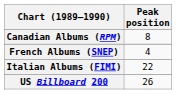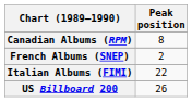 <table class="wikitable plainrowheaders sortable">
 <tr>
 <th>Chart (1989–1990)</th>
 <th>Peak<br>position</th>
 </tr>
 <tr>
 </tr>
 <tr>
 </tr>
 <tr>
 <th scope="row">Canadian Albums (<em><a href='#'>RPM</a></em>)</th>
 <td align=center>8</td>
 </tr>
 <tr>
 </tr>
 <tr>
 <th scope="row">French Albums (<a href='#'>SNEP</a>)</th>
-<td align="center">4</td>
+<td align="center">2</td>
 </tr>
 <tr>
 </tr>
 <tr>
 <th scope="row">Italian Albums (<a href='#'>FIMI</a>)</th>
 <td align=center>22</td>
 </tr>
 <tr>
 </tr>
 <tr>
 </tr>
 <tr>
 </tr>
 <tr>
 </tr>
 <tr>
 </tr>
 <tr>
 <th scope="row">US <em><a href='#'>Billboard</a></em> <a href='#'>200</a></th>
 <td align=center>26</td>
 </tr>
 </table>
